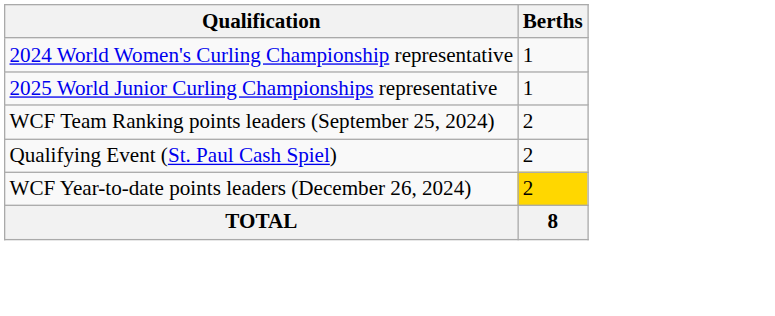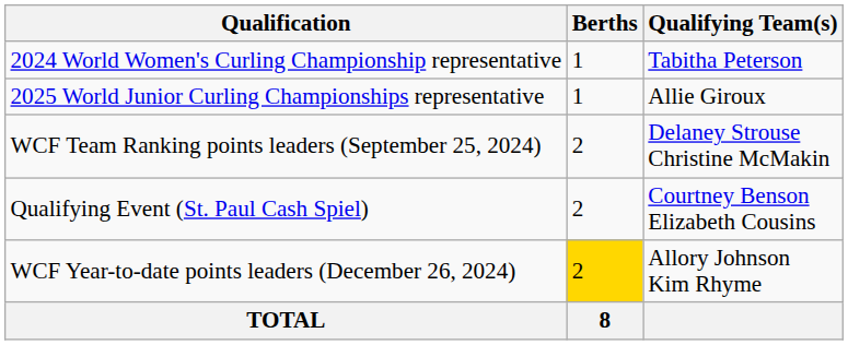 <table class="wikitable" border="1">
 <tr>
 <th scope="col">Qualification</th>
 <th scope="col">Berths</th>
+<th scope="col">Qualifying Team(s)</th>
 </tr>
 <tr>
 <td><a href='#'>2024 World Women's Curling Championship</a> representative</td>
 <td>1</td>
+<td> <a href='#'>Tabitha Peterson</a></td>
 </tr>
 <tr>
 <td><a href='#'>2025 World Junior Curling Championships</a> representative</td>
 <td>1</td>
+<td> Allie Giroux</td>
 </tr>
 <tr>
 <td>WCF Team Ranking points leaders (September 25, 2024)</td>
 <td>2</td>
+<td> <a href='#'>Delaney Strouse</a> <br>  Christine McMakin</td>
 </tr>
 <tr>
 <td>Qualifying Event (<a href='#'>St. Paul Cash Spiel</a>)</td>
 <td>2</td>
+<td> <a href='#'>Courtney Benson</a> <br>  Elizabeth Cousins</td>
 </tr>
 <tr>
 <td>WCF Year-to-date points leaders (December 26, 2024)</td>
 <td style="background: gold;">2</td>
+<td> Allory Johnson <br>  Kim Rhyme</td>
 </tr>
 <tr>
 <th>TOTAL</th>
 <th>8</th>
+<th></th>
 </tr>
 </table>
